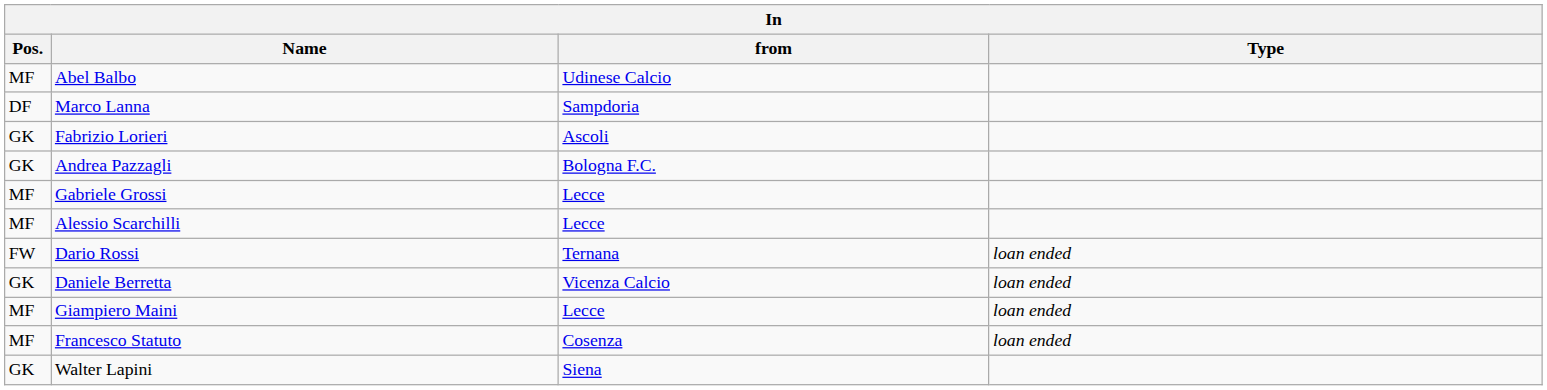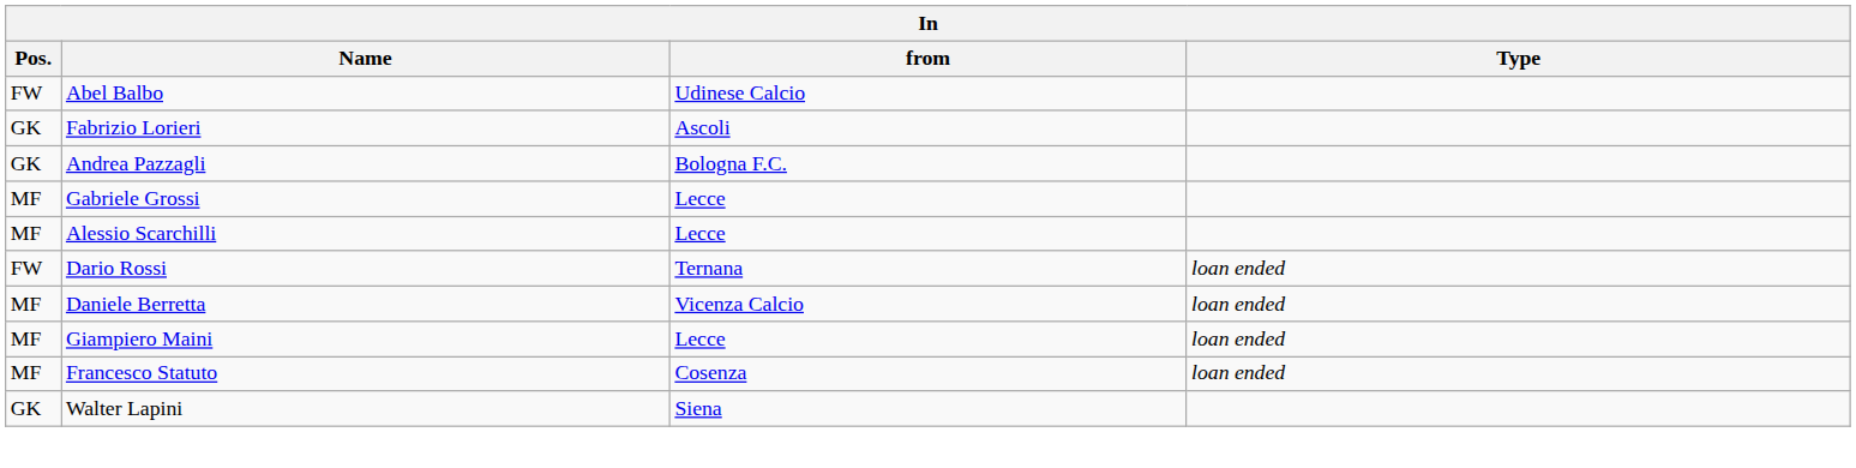 <table class="wikitable" style="font-size:90%; width:99%">
 <tr>
 <th colspan="4">In</th>
 </tr>
 <tr>
 <th width=3%>Pos.</th>
 <th width=33%>Name</th>
 <th width=28%>from</th>
 <th width=36%>Type</th>
 </tr>
 <tr>
-<td>MF</td>
+<td>FW</td>
 <td><a href='#'>Abel Balbo</a></td>
 <td><a href='#'>Udinese Calcio</a></td>
-<td></td>
-</tr>
-<tr>
-<td>DF</td>
-<td><a href='#'>Marco Lanna</a></td>
-<td><a href='#'>Sampdoria</a></td>
 <td></td>
 </tr>
 <tr>
 <td>GK</td>
 <td><a href='#'>Fabrizio Lorieri</a></td>
 <td><a href='#'>Ascoli</a></td>
 <td></td>
 </tr>
 <tr>
 <td>GK</td>
 <td><a href='#'>Andrea Pazzagli</a></td>
 <td><a href='#'>Bologna F.C.</a></td>
 <td></td>
 </tr>
 <tr>
 <td>MF</td>
 <td><a href='#'>Gabriele Grossi</a></td>
 <td><a href='#'>Lecce</a></td>
 <td></td>
 </tr>
 <tr>
 <td>MF</td>
 <td><a href='#'>Alessio Scarchilli</a></td>
 <td><a href='#'>Lecce</a></td>
 <td></td>
 </tr>
 <tr>
 <td>FW</td>
 <td><a href='#'>Dario Rossi</a></td>
 <td><a href='#'>Ternana</a></td>
 <td><em>loan ended</em></td>
 </tr>
 <tr>
-<td>GK</td>
+<td>MF</td>
 <td><a href='#'>Daniele Berretta</a></td>
 <td><a href='#'>Vicenza Calcio</a></td>
 <td><em>loan ended</em></td>
 </tr>
 <tr>
 <td>MF</td>
 <td><a href='#'>Giampiero Maini</a></td>
 <td><a href='#'>Lecce</a></td>
 <td><em>loan ended</em></td>
 </tr>
 <tr>
 <td>MF</td>
 <td><a href='#'>Francesco Statuto</a></td>
 <td><a href='#'>Cosenza</a></td>
 <td><em>loan ended</em></td>
 </tr>
 <tr>
 <td>GK</td>
 <td>Walter Lapini</td>
 <td><a href='#'>Siena</a></td>
 <td></td>
 </tr>
 </table>
